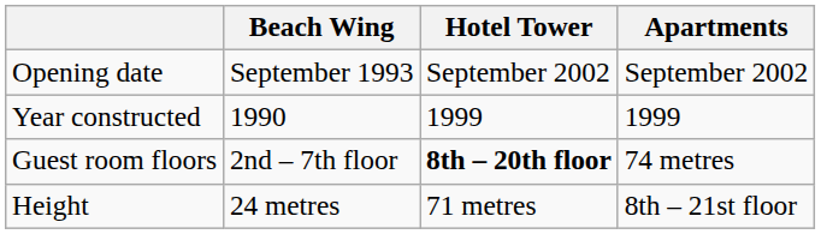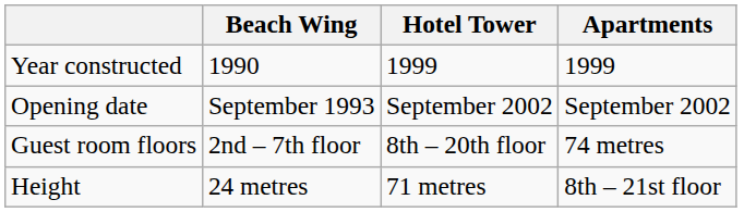 <table class="wikitable">
 <tr>
 <th></th>
 <th>Beach Wing</th>
 <th>Hotel Tower</th>
 <th>Apartments</th>
 </tr>
 <tr>
+<td>Year constructed</td>
+<td>1990</td>
+<td>1999</td>
+<td>1999</td>
+</tr>
+<tr>
 <td>Opening date</td>
 <td>September 1993</td>
 <td>September 2002</td>
 <td>September 2002</td>
 </tr>
 <tr>
-<td>Year constructed</td>
-<td>1990</td>
-<td>1999</td>
-<td>1999</td>
-</tr>
-<tr>
 <td>Guest room floors</td>
 <td>2nd – 7th floor</td>
-<td><strong>8th – 20th floor</strong></td>
+<td>8th – 20th floor</td>
 <td>74 metres</td>
 </tr>
 <tr>
 <td>Height</td>
 <td>24 metres</td>
 <td>71 metres</td>
 <td>8th – 21st floor</td>
 </tr>
 </table>
